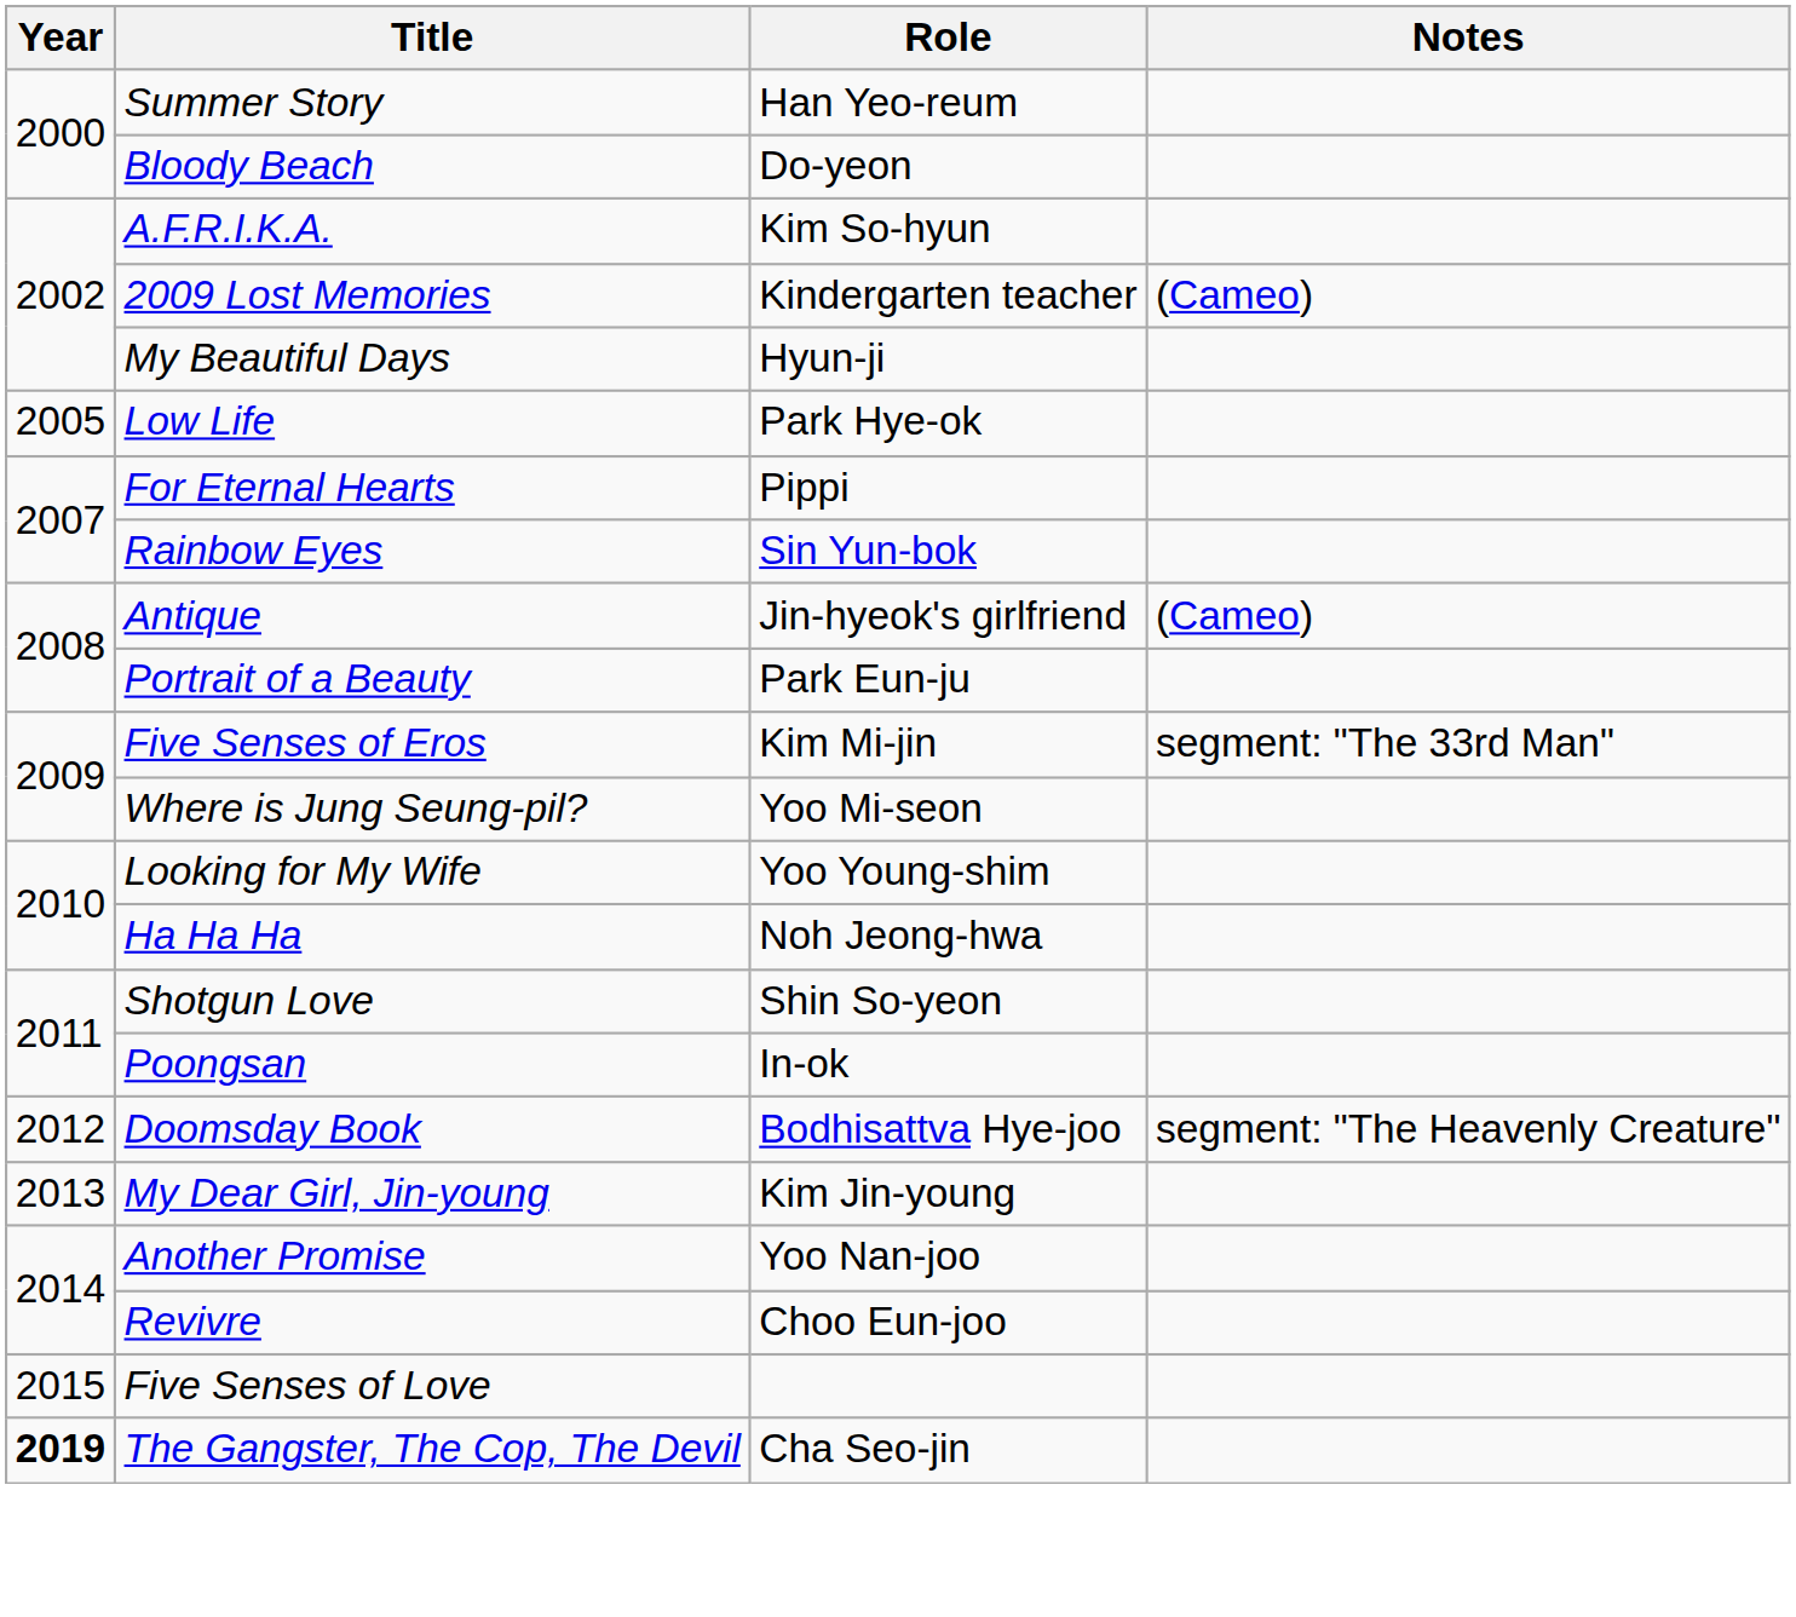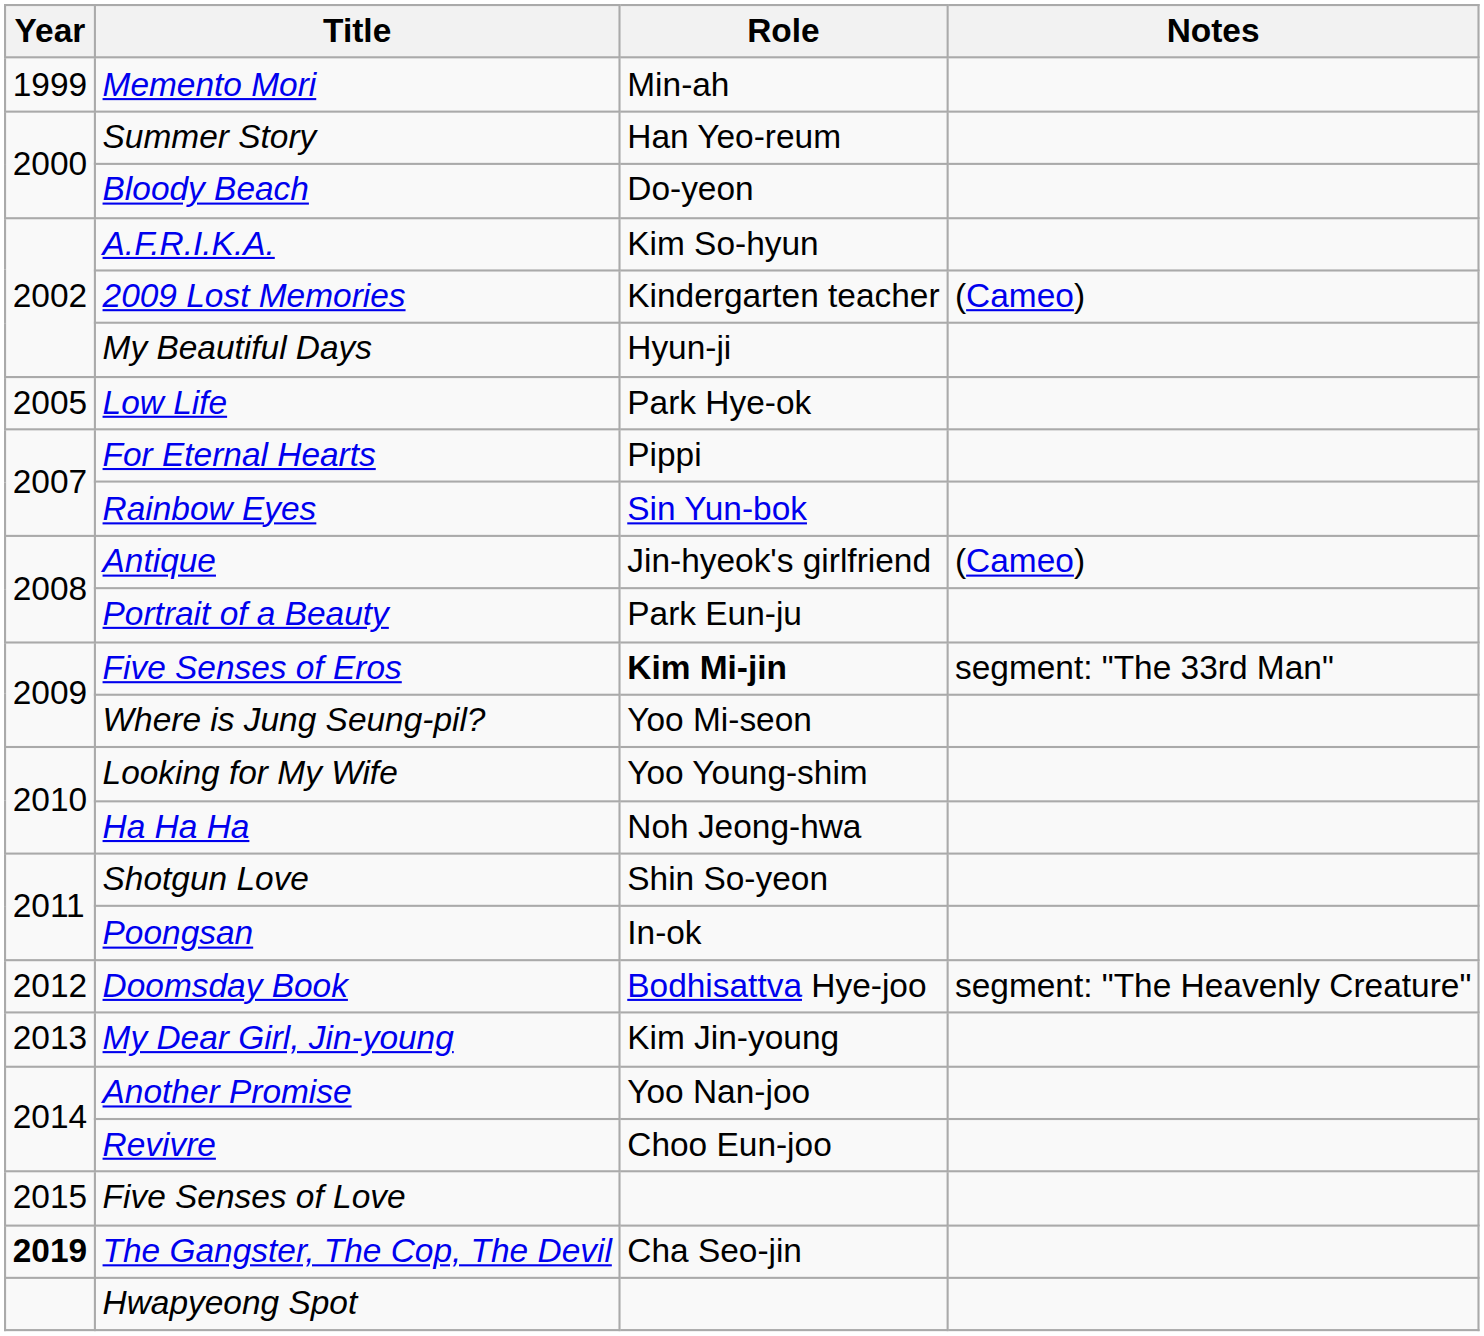 <table class="wikitable plainrowheaders sortable">
 <tr>
 <th scope="col">Year</th>
 <th scope="col">Title</th>
 <th scope="col">Role</th>
 <th>Notes</th>
+</tr>
+<tr>
+<td>1999</td>
+<td><em><a href='#'>Memento Mori</a></em></td>
+<td>Min-ah</td>
+<td></td>
 </tr>
 <tr>
 <td rowspan=2>2000</td>
 <td><em>Summer Story</em></td>
 <td>Han Yeo-reum</td>
 <td></td>
 </tr>
 <tr>
 <td><em><a href='#'>Bloody Beach</a></em></td>
 <td>Do-yeon</td>
 <td></td>
 </tr>
 <tr>
 <td rowspan=3>2002</td>
 <td><em><a href='#'>A.F.R.I.K.A.</a></em></td>
 <td>Kim So-hyun</td>
 <td></td>
 </tr>
 <tr>
 <td><em><a href='#'>2009 Lost Memories</a></em></td>
 <td>Kindergarten teacher</td>
 <td>(<a href='#'>Cameo</a>)</td>
 </tr>
 <tr>
 <td><em>My Beautiful Days</em></td>
 <td>Hyun-ji</td>
 <td></td>
 </tr>
 <tr>
 <td>2005</td>
 <td><em><a href='#'>Low Life</a></em></td>
 <td>Park Hye-ok</td>
 <td></td>
 </tr>
 <tr>
 <td rowspan=2>2007</td>
 <td><em><a href='#'>For Eternal Hearts</a></em></td>
 <td>Pippi</td>
 <td></td>
 </tr>
 <tr>
 <td><em><a href='#'>Rainbow Eyes</a></em></td>
 <td><a href='#'>Sin Yun-bok</a></td>
 <td></td>
 </tr>
 <tr>
 <td rowspan=2>2008</td>
 <td><em><a href='#'>Antique</a></em></td>
 <td>Jin-hyeok's girlfriend</td>
 <td>(<a href='#'>Cameo</a>)</td>
 </tr>
 <tr>
 <td><em><a href='#'>Portrait of a Beauty</a></em></td>
 <td>Park Eun-ju</td>
 <td></td>
 </tr>
 <tr>
 <td rowspan=2>2009</td>
 <td><em><a href='#'>Five Senses of Eros</a></em></td>
-<td>Kim Mi-jin</td>
+<td><strong>Kim Mi-jin</strong></td>
 <td>segment: "The 33rd Man"</td>
 </tr>
 <tr>
 <td><em>Where is Jung Seung-pil?</em> </td>
 <td>Yoo Mi-seon</td>
 <td></td>
 </tr>
 <tr>
 <td rowspan=2>2010</td>
 <td><em>Looking for My Wife</em></td>
 <td>Yoo Young-shim</td>
 <td></td>
 </tr>
 <tr>
 <td><em><a href='#'>Ha Ha Ha</a></em></td>
 <td>Noh Jeong-hwa</td>
 <td></td>
 </tr>
 <tr>
 <td rowspan=2>2011</td>
 <td><em>Shotgun Love</em></td>
 <td>Shin So-yeon</td>
 <td></td>
 </tr>
 <tr>
 <td><em><a href='#'>Poongsan</a></em></td>
 <td>In-ok</td>
 <td></td>
 </tr>
 <tr>
 <td>2012</td>
 <td><em><a href='#'>Doomsday Book</a></em></td>
 <td><a href='#'>Bodhisattva</a> Hye-joo</td>
 <td>segment: "The Heavenly Creature"</td>
 </tr>
 <tr>
 <td>2013</td>
 <td><em><a href='#'>My Dear Girl, Jin-young</a></em></td>
 <td>Kim Jin-young</td>
 <td></td>
 </tr>
 <tr>
 <td rowspan="2">2014</td>
 <td><em><a href='#'>Another Promise</a></em></td>
 <td>Yoo Nan-joo</td>
 <td></td>
 </tr>
 <tr>
 <td><em><a href='#'>Revivre</a></em></td>
 <td>Choo Eun-joo</td>
 <td></td>
 </tr>
 <tr>
 <td>2015</td>
 <td><em>Five Senses of Love</em></td>
 <td></td>
 <td></td>
 </tr>
 <tr>
 <td><strong>2019</strong></td>
 <td><em><a href='#'>The Gangster, The Cop, The Devil</a></em></td>
 <td>Cha Seo-jin</td>
 <td></td>
 </tr>
+<tr>
+<td></td>
+<td><em>Hwapyeong Spot</em></td>
+<td></td>
+<td></td>
+</tr>
 </table>
